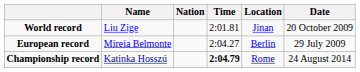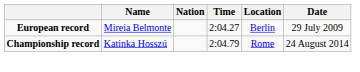 <table class=wikitable style=text-align:center>
 <tr>
 <th></th>
 <th>Name</th>
 <th>Nation</th>
 <th>Time</th>
 <th>Location</th>
 <th>Date</th>
-</tr>
-<tr>
-<td><strong>World record</strong></td>
-<td align=left><a href='#'>Liu Zige</a></td>
-<td align=left></td>
-<td align=left>2:01.81</td>
-<td><a href='#'>Jinan</a></td>
-<td>20 October 2009</td>
 </tr>
 <tr>
 <td><strong>European record</strong></td>
 <td align=left><a href='#'>Mireia Belmonte</a></td>
 <td align=left></td>
 <td align=left>2:04.27</td>
 <td><a href='#'>Berlin</a></td>
 <td>29 July 2009</td>
 </tr>
 <tr>
 <td><strong>Championship record</strong></td>
 <td align=left><a href='#'>Katinka Hosszú</a></td>
 <td align=left></td>
-<td align=left><strong>2:04.79</strong></td>
+<td align=left>2:04.79</td>
 <td><a href='#'>Rome</a></td>
 <td>24 August 2014</td>
 </tr>
 </table>
